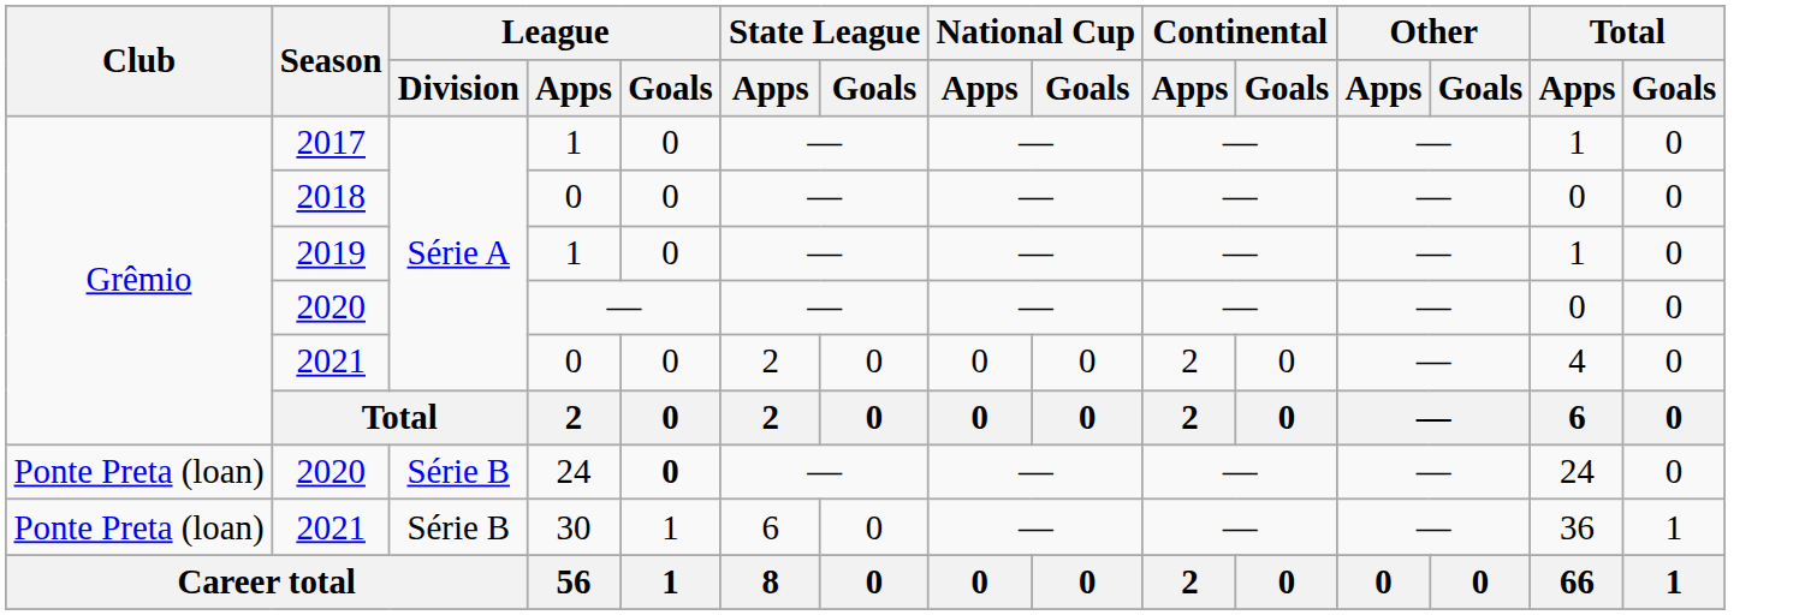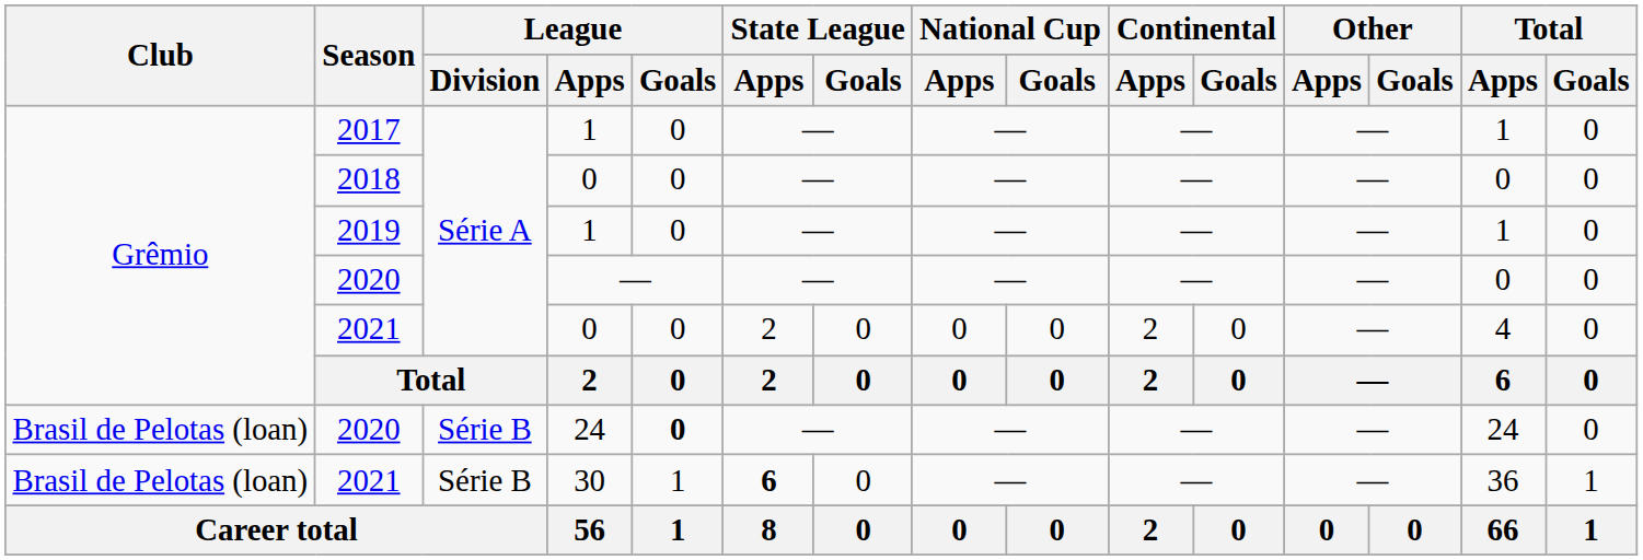 <table class="wikitable" style="text-align: center">
 <tr>
 <th rowspan="2">Club</th>
 <th rowspan="2">Season</th>
 <th colspan="3">League</th>
 <th colspan="2">State League</th>
 <th colspan="2">National Cup</th>
 <th colspan="2">Continental</th>
 <th colspan="2">Other</th>
 <th colspan="2">Total</th>
 </tr>
 <tr>
 <th>Division</th>
 <th>Apps</th>
 <th>Goals</th>
 <th>Apps</th>
 <th>Goals</th>
 <th>Apps</th>
 <th>Goals</th>
 <th>Apps</th>
 <th>Goals</th>
 <th>Apps</th>
 <th>Goals</th>
 <th>Apps</th>
 <th>Goals</th>
 </tr>
 <tr>
 <td rowspan=6><a href='#'>Grêmio</a></td>
 <td><a href='#'>2017</a></td>
 <td rowspan=5><a href='#'>Série A</a></td>
 <td>1</td>
 <td>0</td>
 <td colspan="2">—</td>
 <td colspan="2">—</td>
 <td colspan="2">—</td>
 <td colspan="2">—</td>
 <td>1</td>
 <td>0</td>
 </tr>
 <tr>
 <td><a href='#'>2018</a></td>
 <td>0</td>
 <td>0</td>
 <td colspan="2">—</td>
 <td colspan="2">—</td>
 <td colspan="2">—</td>
 <td colspan="2">—</td>
 <td>0</td>
 <td>0</td>
 </tr>
 <tr>
 <td><a href='#'>2019</a></td>
 <td>1</td>
 <td>0</td>
 <td colspan="2">—</td>
 <td colspan="2">—</td>
 <td colspan="2">—</td>
 <td colspan="2">—</td>
 <td>1</td>
 <td>0</td>
 </tr>
 <tr>
 <td><a href='#'>2020</a></td>
 <td colspan="2">—</td>
 <td colspan="2">—</td>
 <td colspan="2">—</td>
 <td colspan="2">—</td>
 <td colspan="2">—</td>
 <td>0</td>
 <td>0</td>
 </tr>
 <tr>
 <td><a href='#'>2021</a></td>
 <td>0</td>
 <td>0</td>
 <td>2</td>
 <td>0</td>
 <td>0</td>
 <td>0</td>
 <td>2</td>
 <td>0</td>
 <td colspan="2">—</td>
 <td>4</td>
 <td>0</td>
 </tr>
 <tr>
 <th colspan=2>Total</th>
 <th>2</th>
 <th>0</th>
 <th>2</th>
 <th>0</th>
 <th>0</th>
 <th>0</th>
 <th>2</th>
 <th>0</th>
 <th colspan="2">—</th>
 <th>6</th>
 <th>0</th>
 </tr>
 <tr>
-<td><a href='#'>Ponte Preta</a> (loan)</td>
+<td><a href='#'>Brasil de Pelotas</a> (loan)</td>
 <td><a href='#'>2020</a></td>
 <td><a href='#'>Série B</a></td>
 <td>24</td>
 <td><strong>0</strong></td>
 <td colspan="2">—</td>
 <td colspan="2">—</td>
 <td colspan="2">—</td>
 <td colspan="2">—</td>
 <td>24</td>
 <td>0</td>
 </tr>
 <tr>
-<td><a href='#'>Ponte Preta</a> (loan)</td>
+<td><a href='#'>Brasil de Pelotas</a> (loan)</td>
 <td><a href='#'>2021</a></td>
 <td>Série B</td>
 <td>30</td>
 <td>1</td>
-<td>6</td>
+<td><strong>6</strong></td>
 <td>0</td>
 <td colspan="2">—</td>
 <td colspan="2">—</td>
 <td colspan="2">—</td>
 <td>36</td>
 <td>1</td>
 </tr>
 <tr>
 <th colspan="3"><strong>Career total</strong></th>
 <th>56</th>
 <th>1</th>
 <th>8</th>
 <th>0</th>
 <th>0</th>
 <th>0</th>
 <th>2</th>
 <th>0</th>
 <th>0</th>
 <th>0</th>
 <th>66</th>
 <th>1</th>
 </tr>
 </table>
